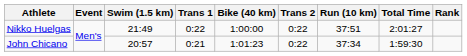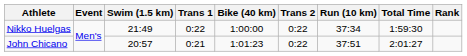 <table class="wikitable" style="font-size:90%">
 <tr>
 <th>Athlete</th>
 <th>Event</th>
 <th>Swim (1.5 km)</th>
 <th>Trans 1</th>
 <th>Bike (40 km)</th>
 <th>Trans 2</th>
 <th>Run (10 km)</th>
 <th>Total Time</th>
 <th>Rank</th>
 </tr>
 <tr align=center>
 <td align=left><a href='#'>Nikko Huelgas</a></td>
 <td rowspan="2" align=left><a href='#'>Men's</a></td>
 <td>21:49</td>
 <td>0:22</td>
 <td>1:00:00</td>
 <td>0:22</td>
-<td>37:51</td>
-<td>2:01:27</td>
+<td>37:34</td>
+<td>1:59:30</td>
 <td></td>
 </tr>
 <tr align=center>
 <td align=left><a href='#'>John Chicano</a></td>
 <td>20:57</td>
 <td>0:21</td>
 <td>1:01:23</td>
 <td>0:22</td>
-<td>37:34</td>
-<td>1:59:30</td>
+<td>37:51</td>
+<td>2:01:27</td>
 <td></td>
 </tr>
 </table>
